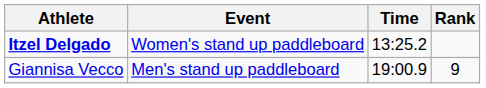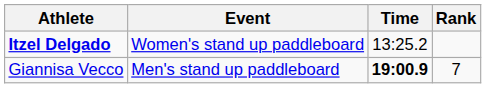 <table class=wikitable style=font-size:90%;text-align:center>
 <tr>
 <th>Athlete</th>
 <th>Event</th>
 <th>Time</th>
 <th>Rank</th>
 </tr>
 <tr>
 <td align=left><strong><a href='#'>Itzel Delgado</a></strong></td>
 <td align=left><a href='#'>Women's stand up paddleboard</a></td>
 <td>13:25.2</td>
 <td></td>
 </tr>
 <tr>
 <td align=left><a href='#'>Giannisa Vecco</a></td>
 <td align=left><a href='#'>Men's stand up paddleboard</a></td>
-<td>19:00.9</td>
-<td>9</td>
+<td><strong>19:00.9</strong></td>
+<td>7</td>
 </tr>
 </table>
